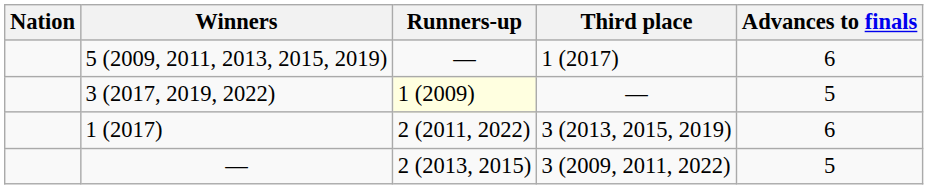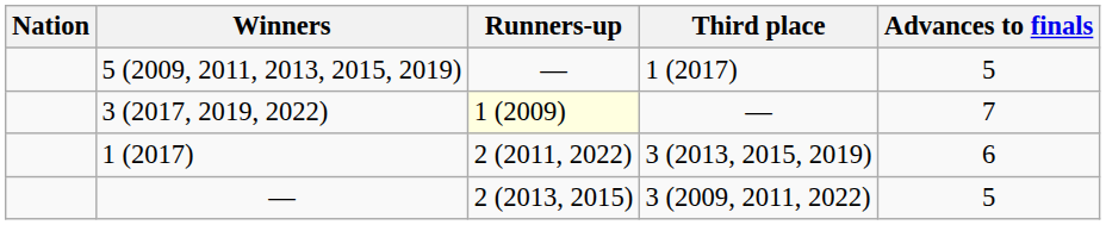 <table class="wikitable">
 <tr>
 <th>Nation</th>
 <th>Winners</th>
 <th>Runners-up</th>
 <th>Third place</th>
 <th>Advances to <a href='#'>finals</a></th>
 </tr>
 <tr>
 <td></td>
 <td>5 (2009, 2011, 2013, 2015, 2019)</td>
 <td align="center">—</td>
 <td>1 (2017)</td>
-<td align="center">6</td>
+<td align="center">5</td>
 </tr>
 <tr>
 <td></td>
 <td>3 (2017, 2019, 2022)</td>
 <td style="background: lightyellow;">1 (2009)</td>
 <td align="center">—</td>
-<td align="center">5</td>
+<td align="center">7</td>
 </tr>
 <tr>
 <td></td>
 <td>1 (2017)</td>
 <td>2 (2011, 2022)</td>
 <td>3 (2013, 2015, 2019)</td>
 <td align="center">6</td>
 </tr>
 <tr>
 <td></td>
 <td align="center">—</td>
 <td>2 (2013, 2015)</td>
 <td>3 (2009, 2011, 2022)</td>
 <td align="center">5</td>
 </tr>
 </table>
